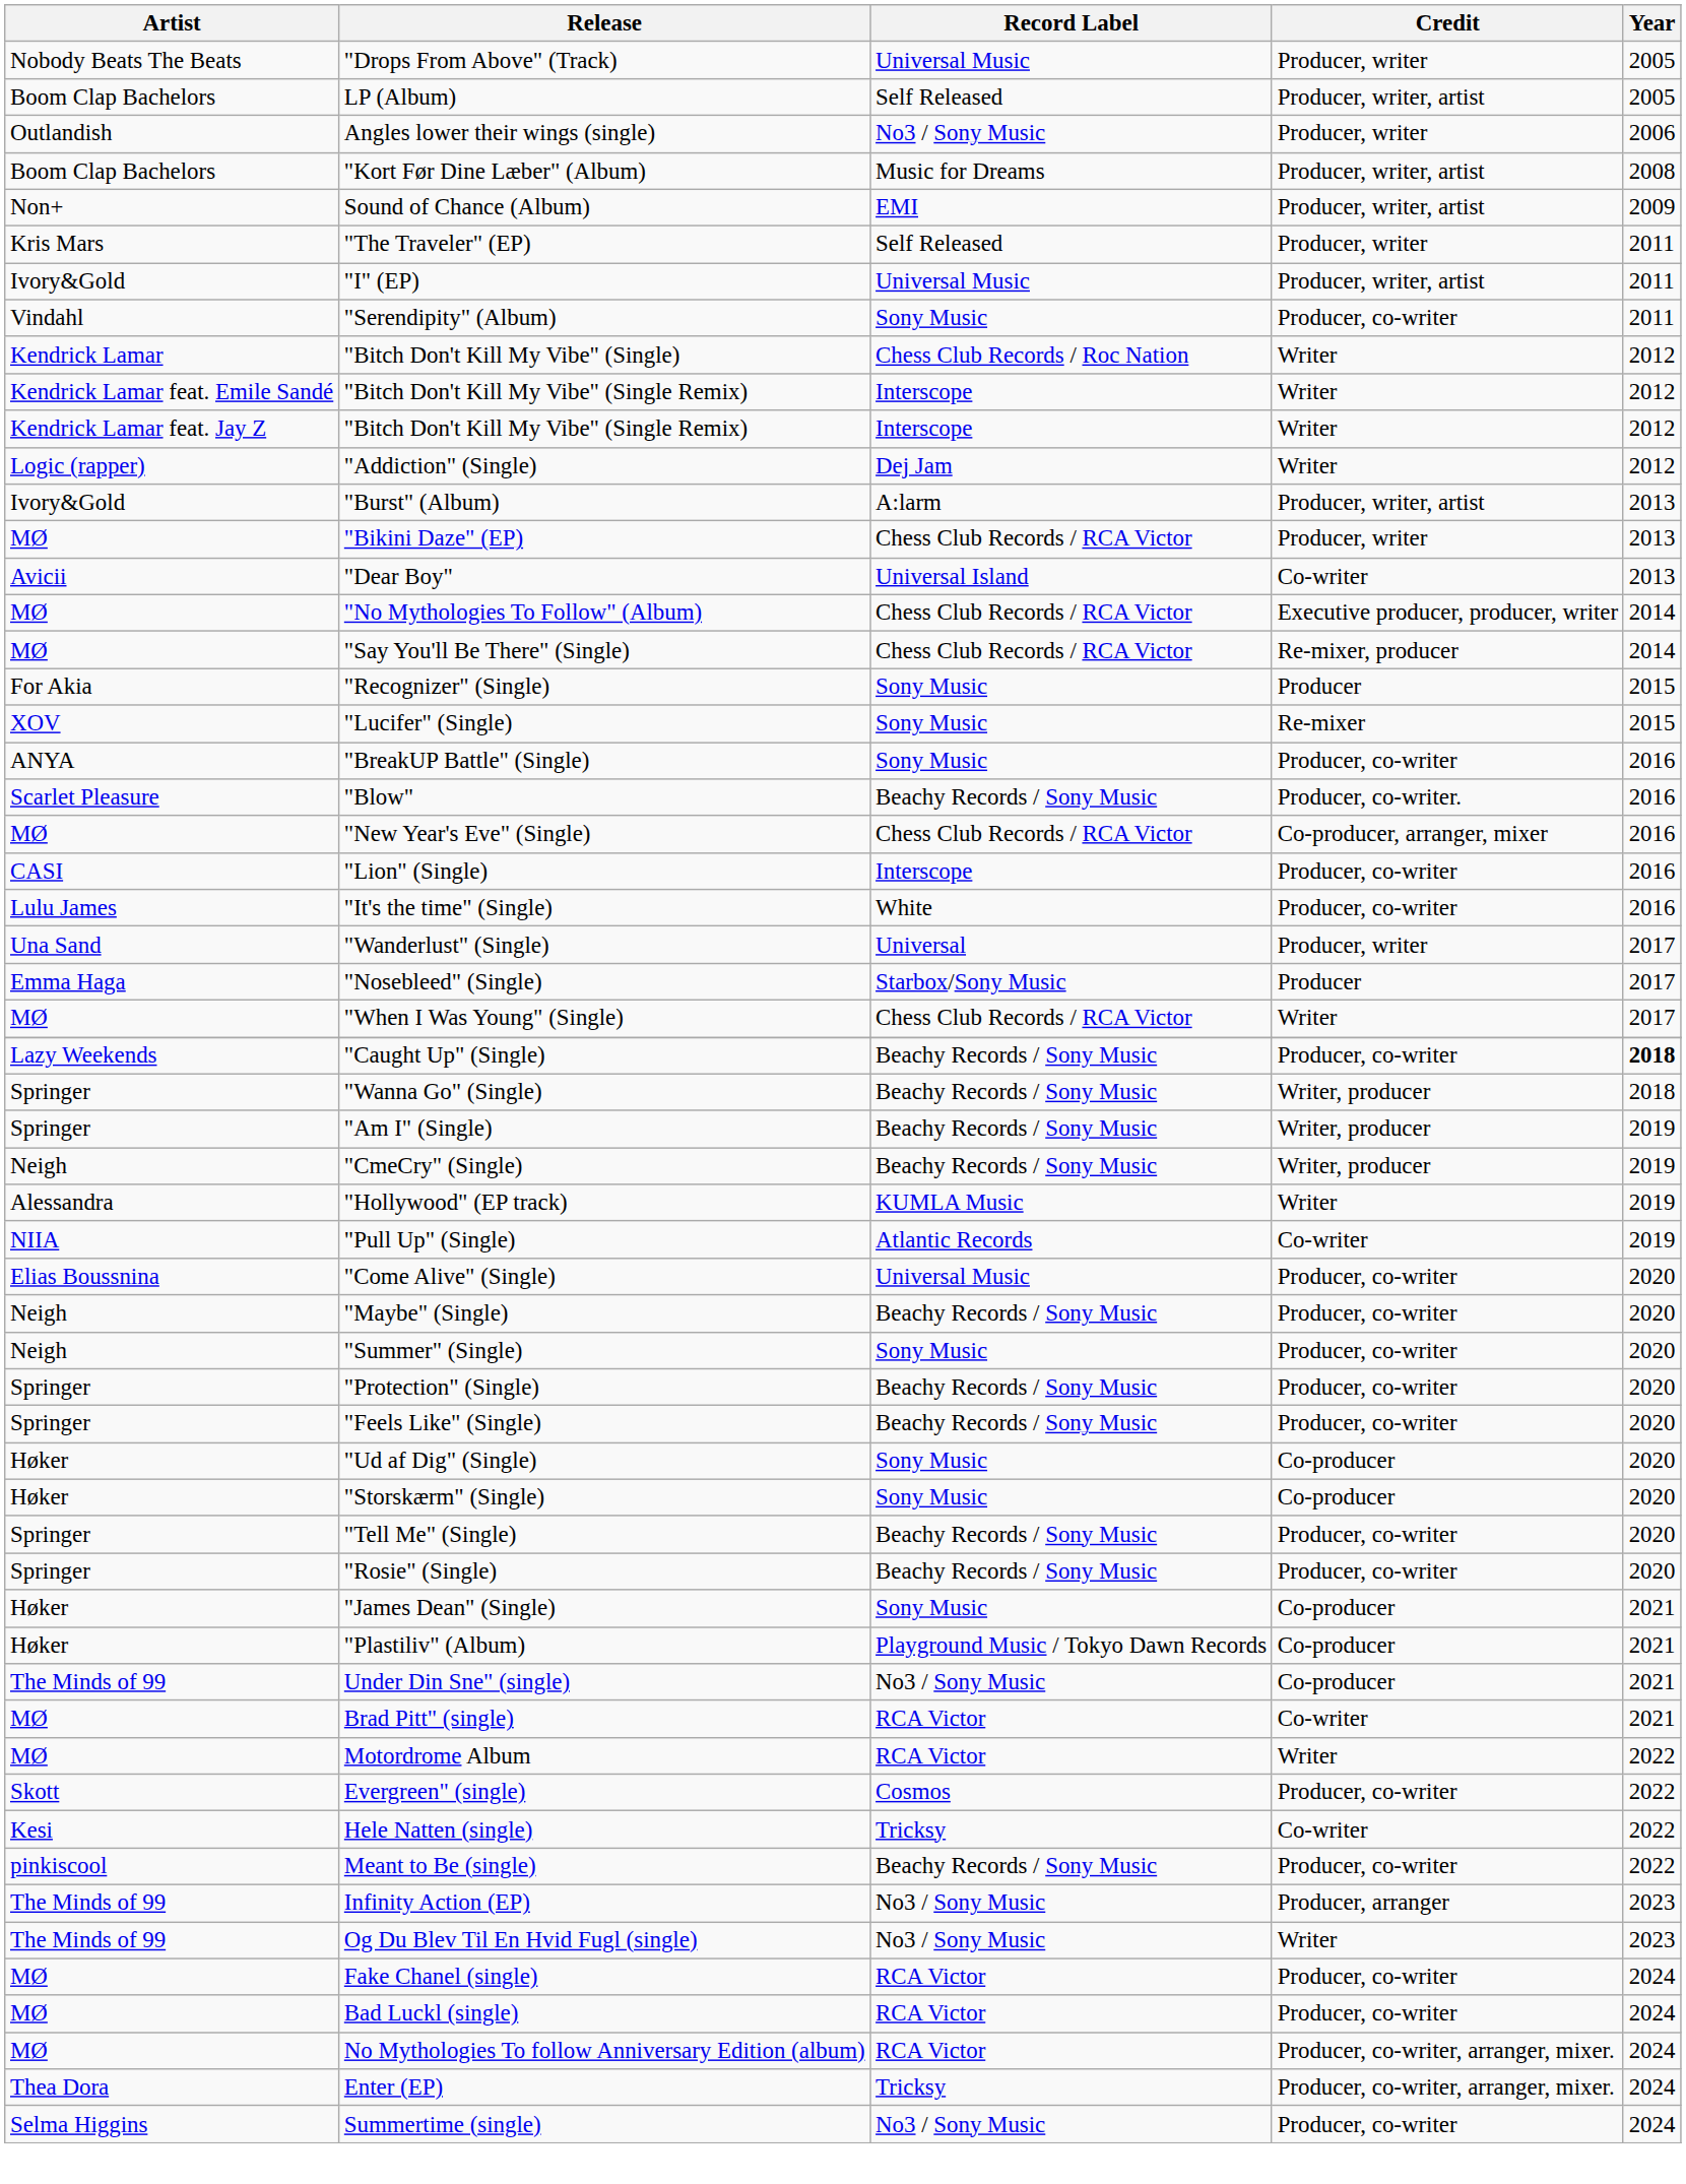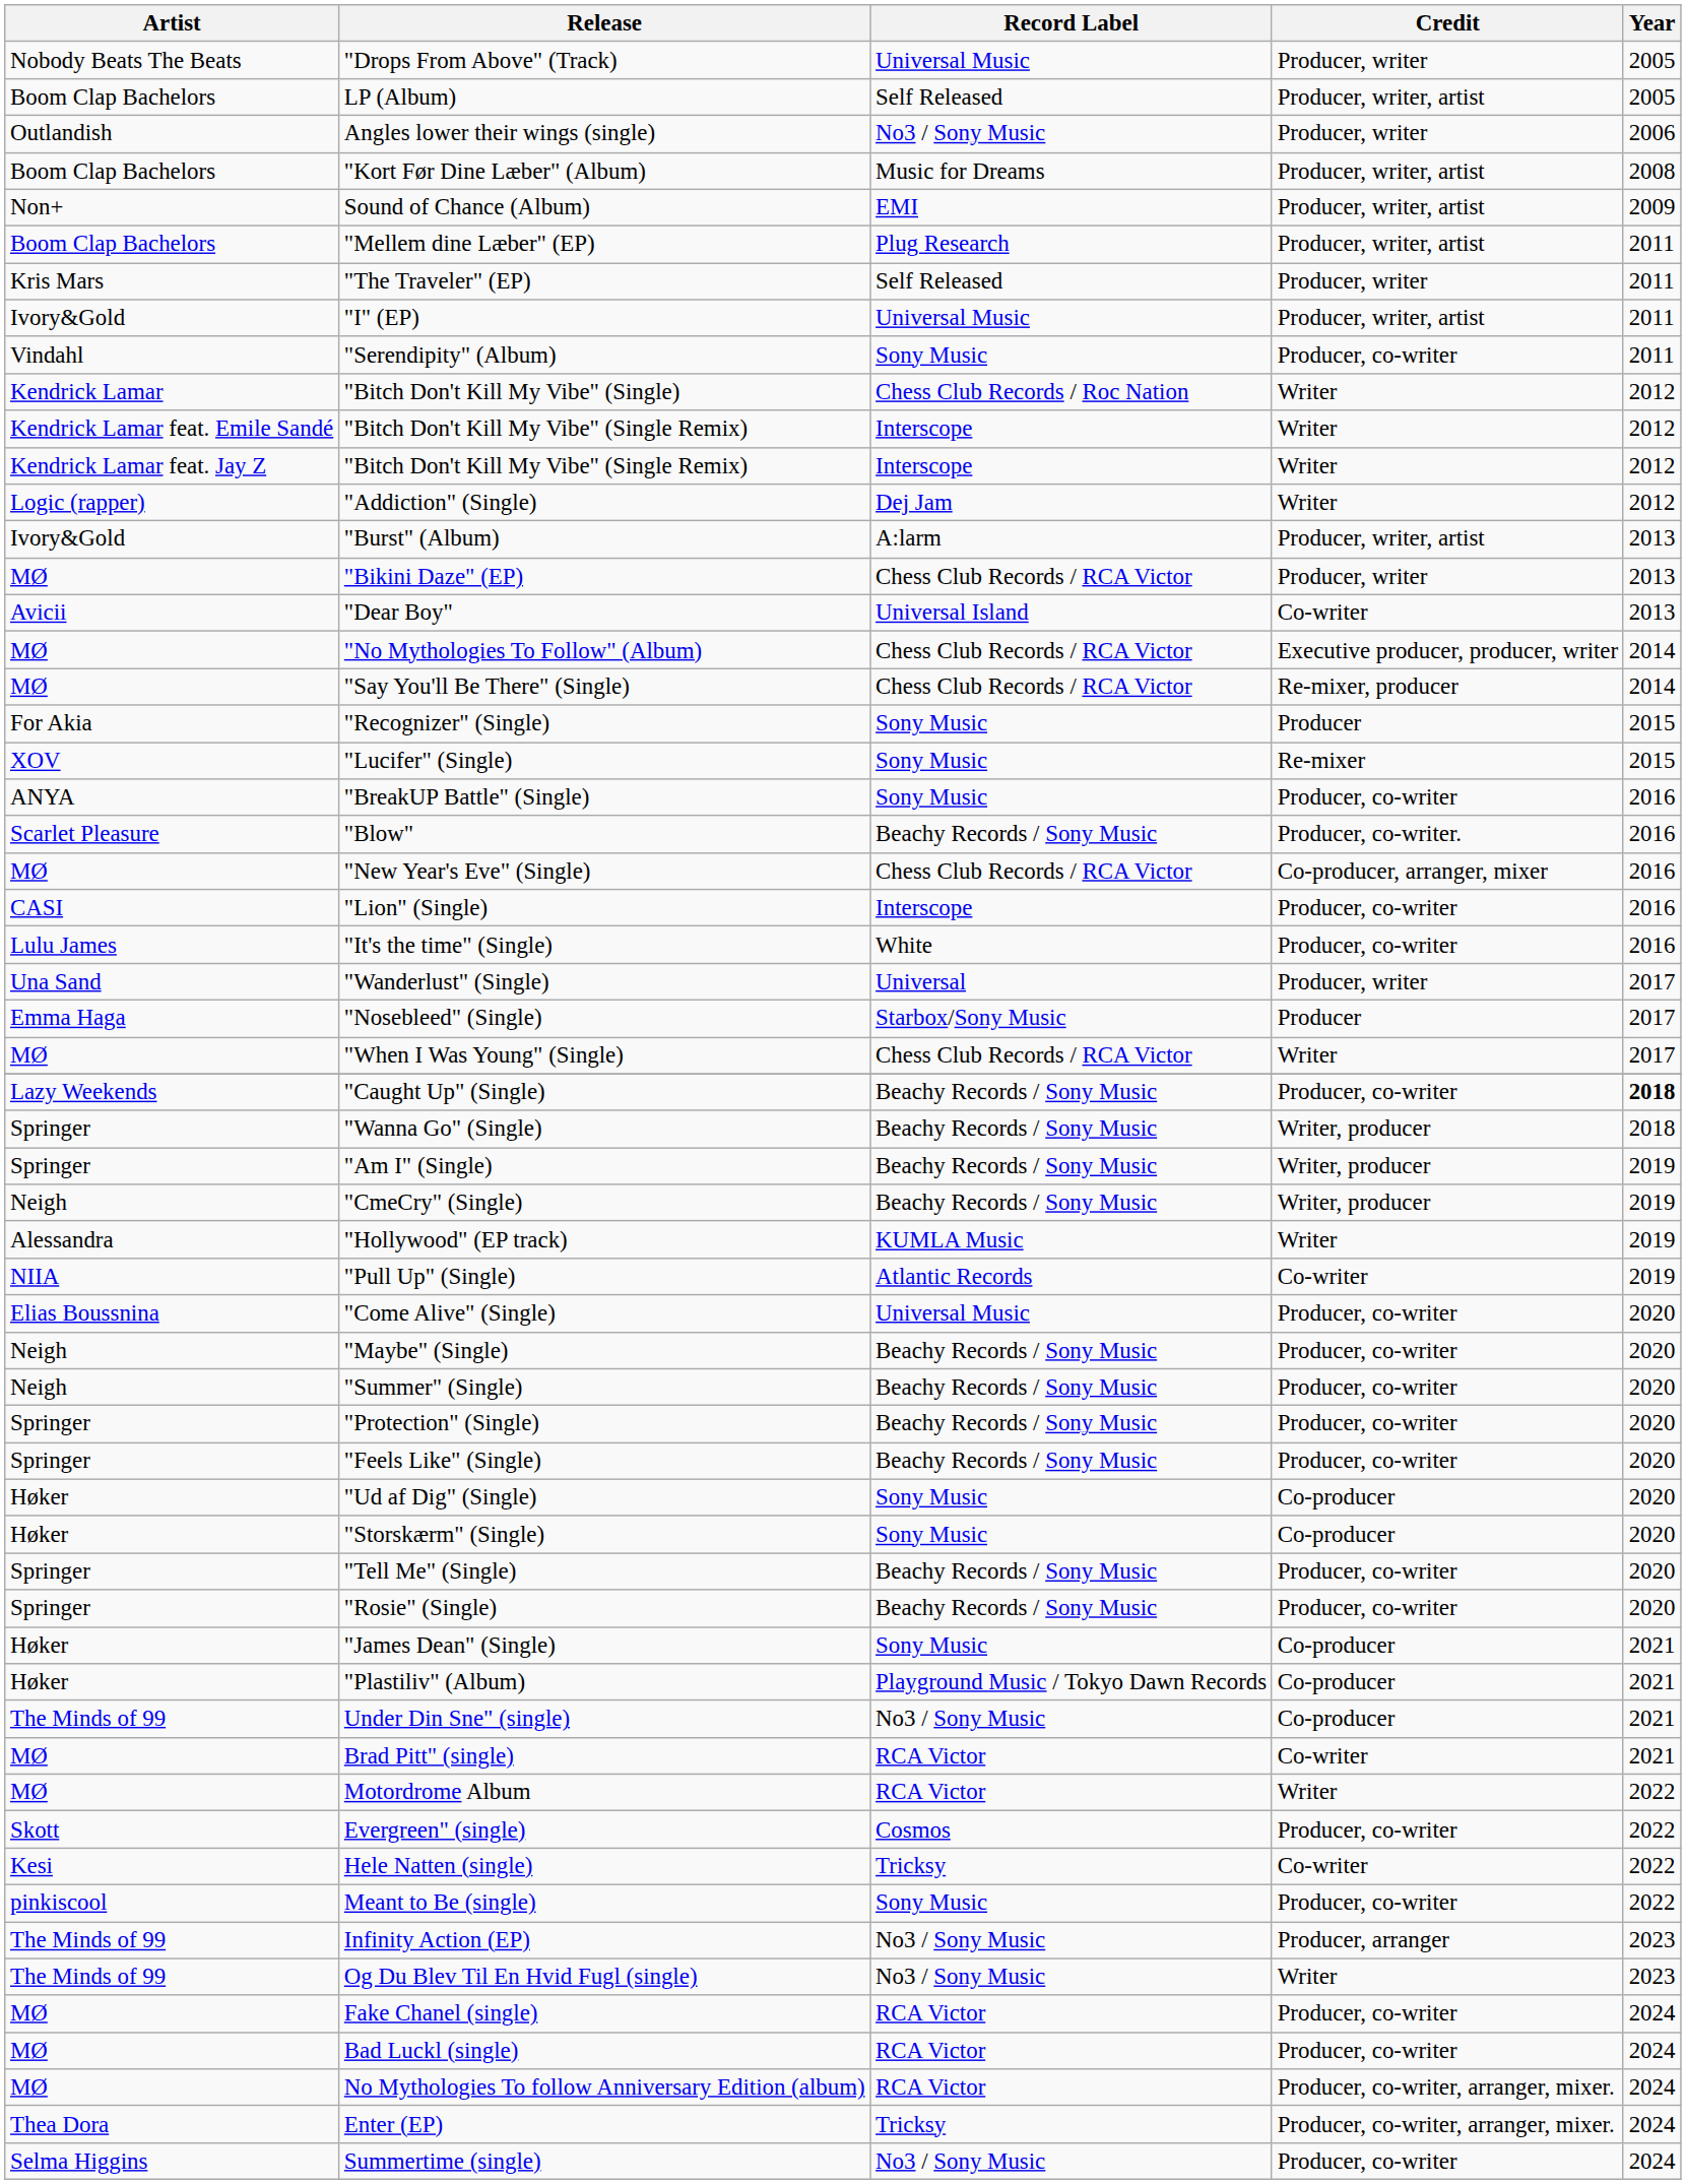 <table class="wikitable sortable">
 <tr>
 <th>Artist</th>
 <th>Release</th>
 <th>Record Label</th>
 <th>Credit</th>
 <th>Year</th>
 </tr>
 <tr>
 <td>Nobody Beats The Beats</td>
 <td>"Drops From Above" (Track)</td>
 <td><a href='#'>Universal Music</a></td>
 <td>Producer, writer</td>
 <td>2005</td>
 </tr>
 <tr>
 <td>Boom Clap Bachelors</td>
 <td>LP (Album)</td>
 <td>Self Released</td>
 <td>Producer, writer, artist</td>
 <td>2005</td>
 </tr>
 <tr>
 <td>Outlandish</td>
 <td>Angles lower their wings (single)</td>
 <td><a href='#'>No3</a> / <a href='#'>Sony Music</a></td>
 <td>Producer, writer</td>
 <td>2006</td>
 </tr>
 <tr>
 <td>Boom Clap Bachelors</td>
 <td>"Kort Før Dine Læber" (Album)</td>
 <td>Music for Dreams</td>
 <td>Producer, writer, artist</td>
 <td>2008</td>
 </tr>
 <tr>
 <td>Non+</td>
 <td>Sound of Chance (Album)</td>
 <td><a href='#'>EMI</a></td>
 <td>Producer, writer, artist</td>
 <td>2009</td>
+</tr>
+<tr>
+<td><a href='#'>Boom Clap Bachelors</a></td>
+<td>"Mellem dine Læber" (EP)</td>
+<td><a href='#'>Plug Research</a></td>
+<td>Producer, writer, artist</td>
+<td>2011</td>
 </tr>
 <tr>
 <td>Kris Mars</td>
 <td>"The Traveler" (EP)</td>
 <td>Self Released</td>
 <td>Producer, writer</td>
 <td>2011</td>
 </tr>
 <tr>
 <td>Ivory&Gold</td>
 <td>"I" (EP)</td>
 <td><a href='#'>Universal Music</a></td>
 <td>Producer, writer, artist</td>
 <td>2011</td>
 </tr>
 <tr>
 <td>Vindahl</td>
 <td>"Serendipity" (Album)</td>
 <td><a href='#'>Sony Music</a></td>
 <td>Producer, co-writer</td>
 <td>2011</td>
 </tr>
 <tr>
 <td><a href='#'>Kendrick Lamar</a></td>
 <td>"Bitch Don't Kill My Vibe" (Single)</td>
 <td><a href='#'>Chess Club Records</a> / <a href='#'>Roc Nation</a></td>
 <td>Writer</td>
 <td>2012</td>
 </tr>
 <tr>
 <td><a href='#'>Kendrick Lamar</a> feat. <a href='#'>Emile Sandé</a></td>
 <td>"Bitch Don't Kill My Vibe" (Single Remix)</td>
 <td><a href='#'>Interscope</a></td>
 <td>Writer</td>
 <td>2012</td>
 </tr>
 <tr>
 <td><a href='#'>Kendrick Lamar</a> feat. <a href='#'>Jay Z</a></td>
 <td>"Bitch Don't Kill My Vibe" (Single Remix)</td>
 <td><a href='#'>Interscope</a></td>
 <td>Writer</td>
 <td>2012</td>
 </tr>
 <tr>
 <td><a href='#'>Logic (rapper)</a></td>
 <td>"Addiction" (Single)</td>
 <td><a href='#'>Dej Jam</a></td>
 <td>Writer</td>
 <td>2012</td>
 </tr>
 <tr>
 <td>Ivory&Gold</td>
 <td>"Burst" (Album)</td>
 <td>A:larm</td>
 <td>Producer, writer, artist</td>
 <td>2013</td>
 </tr>
 <tr>
 <td><a href='#'>MØ</a></td>
 <td><a href='#'>"Bikini Daze" (EP)</a></td>
 <td>Chess Club Records / <a href='#'>RCA Victor</a></td>
 <td>Producer, writer</td>
 <td>2013</td>
 </tr>
 <tr>
 <td><a href='#'>Avicii</a></td>
 <td>"Dear Boy"</td>
 <td><a href='#'>Universal Island</a></td>
 <td>Co-writer</td>
 <td>2013</td>
 </tr>
 <tr>
 <td><a href='#'>MØ</a></td>
 <td><a href='#'>"No Mythologies To Follow" (Album)</a></td>
 <td>Chess Club Records / <a href='#'>RCA Victor</a></td>
 <td>Executive producer, producer, writer</td>
 <td>2014</td>
 </tr>
 <tr>
 <td><a href='#'>MØ</a></td>
 <td>"Say You'll Be There" (Single)</td>
 <td>Chess Club Records / <a href='#'>RCA Victor</a></td>
 <td>Re-mixer, producer</td>
 <td>2014</td>
 </tr>
 <tr>
 <td>For Akia</td>
 <td>"Recognizer" (Single)</td>
 <td><a href='#'>Sony Music</a></td>
 <td>Producer</td>
 <td>2015</td>
 </tr>
 <tr>
 <td><a href='#'>XOV</a></td>
 <td>"Lucifer" (Single)</td>
 <td><a href='#'>Sony Music</a></td>
 <td>Re-mixer</td>
 <td>2015</td>
 </tr>
 <tr>
 <td>ANYA</td>
 <td>"BreakUP Battle" (Single)</td>
 <td><a href='#'>Sony Music</a></td>
 <td>Producer, co-writer</td>
 <td>2016</td>
 </tr>
 <tr>
 <td><a href='#'>Scarlet Pleasure</a></td>
 <td>"Blow"</td>
 <td>Beachy Records / <a href='#'>Sony Music</a></td>
 <td>Producer, co-writer.</td>
 <td>2016</td>
 </tr>
 <tr>
 <td><a href='#'>MØ</a></td>
 <td>"New Year's Eve" (Single)</td>
 <td>Chess Club Records / <a href='#'>RCA Victor</a></td>
 <td>Co-producer, arranger, mixer</td>
 <td>2016</td>
 </tr>
 <tr>
 <td><a href='#'>CASI</a></td>
 <td>"Lion" (Single)</td>
 <td><a href='#'>Interscope</a></td>
 <td>Producer, co-writer</td>
 <td>2016</td>
 </tr>
 <tr>
 <td><a href='#'>Lulu James</a></td>
 <td>"It's the time" (Single)</td>
 <td>White</td>
 <td>Producer, co-writer</td>
 <td>2016</td>
 </tr>
 <tr>
 <td><a href='#'>Una Sand</a></td>
 <td>"Wanderlust" (Single)</td>
 <td><a href='#'>Universal</a></td>
 <td>Producer, writer</td>
 <td>2017</td>
 </tr>
 <tr>
 <td><a href='#'>Emma Haga</a></td>
 <td>"Nosebleed" (Single)</td>
 <td><a href='#'>Starbox</a>/<a href='#'>Sony Music</a></td>
 <td>Producer</td>
 <td>2017</td>
 </tr>
 <tr>
 <td><a href='#'>MØ</a></td>
 <td>"When I Was Young" (Single)</td>
 <td>Chess Club Records / <a href='#'>RCA Victor</a></td>
 <td>Writer</td>
 <td>2017</td>
 </tr>
 <tr>
 </tr>
 <tr>
 <td><a href='#'>Lazy Weekends</a></td>
 <td>"Caught Up" (Single)</td>
 <td>Beachy Records / <a href='#'>Sony Music</a></td>
 <td>Producer, co-writer</td>
 <td><strong>2018</strong></td>
 </tr>
 <tr>
 <td>Springer</td>
 <td>"Wanna Go" (Single)</td>
 <td>Beachy Records / <a href='#'>Sony Music</a></td>
 <td>Writer, producer</td>
 <td>2018</td>
 </tr>
 <tr>
 <td>Springer</td>
 <td>"Am I" (Single)</td>
 <td>Beachy Records / <a href='#'>Sony Music</a></td>
 <td>Writer, producer</td>
 <td>2019</td>
 </tr>
 <tr>
 <td>Neigh</td>
 <td>"CmeCry" (Single)</td>
 <td>Beachy Records / <a href='#'>Sony Music</a></td>
 <td>Writer, producer</td>
 <td>2019</td>
 </tr>
 <tr>
 <td>Alessandra</td>
 <td>"Hollywood" (EP track)</td>
 <td><a href='#'>KUMLA Music</a></td>
 <td>Writer</td>
 <td>2019</td>
 </tr>
 <tr>
 <td><a href='#'>NIIA</a></td>
 <td>"Pull Up" (Single)</td>
 <td><a href='#'>Atlantic Records</a></td>
 <td>Co-writer</td>
 <td>2019</td>
 </tr>
 <tr>
 <td><a href='#'>Elias Boussnina</a></td>
 <td>"Come Alive" (Single)</td>
 <td><a href='#'>Universal Music</a></td>
 <td>Producer, co-writer</td>
 <td>2020</td>
 </tr>
 <tr>
 <td>Neigh</td>
 <td>"Maybe" (Single)</td>
 <td>Beachy Records / <a href='#'>Sony Music</a></td>
 <td>Producer, co-writer</td>
 <td>2020</td>
 </tr>
 <tr>
 <td>Neigh</td>
 <td>"Summer" (Single)</td>
-<td><a href='#'>Sony Music</a></td>
+<td>Beachy Records / <a href='#'>Sony Music</a></td>
 <td>Producer, co-writer</td>
 <td>2020</td>
 </tr>
 <tr>
 <td>Springer</td>
 <td>"Protection" (Single)</td>
 <td>Beachy Records / <a href='#'>Sony Music</a></td>
 <td>Producer, co-writer</td>
 <td>2020</td>
 </tr>
 <tr>
 <td>Springer</td>
 <td>"Feels Like" (Single)</td>
 <td>Beachy Records / <a href='#'>Sony Music</a></td>
 <td>Producer, co-writer</td>
 <td>2020</td>
 </tr>
 <tr>
 <td>Høker</td>
 <td>"Ud af Dig" (Single)</td>
 <td><a href='#'>Sony Music</a></td>
 <td>Co-producer</td>
 <td>2020</td>
 </tr>
 <tr>
 <td>Høker</td>
 <td>"Storskærm" (Single)</td>
 <td><a href='#'>Sony Music</a></td>
 <td>Co-producer</td>
 <td>2020</td>
 </tr>
 <tr>
 <td>Springer</td>
 <td>"Tell Me" (Single)</td>
 <td>Beachy Records / <a href='#'>Sony Music</a></td>
 <td>Producer, co-writer</td>
 <td>2020</td>
 </tr>
 <tr>
 <td>Springer</td>
 <td>"Rosie" (Single)</td>
 <td>Beachy Records / <a href='#'>Sony Music</a></td>
 <td>Producer, co-writer</td>
 <td>2020</td>
 </tr>
 <tr>
 <td>Høker</td>
 <td>"James Dean" (Single)</td>
 <td><a href='#'>Sony Music</a></td>
 <td>Co-producer</td>
 <td>2021</td>
 </tr>
 <tr>
 <td>Høker</td>
 <td>"Plastiliv" (Album)</td>
 <td><a href='#'>Playground Music</a> / Tokyo Dawn Records</td>
 <td>Co-producer</td>
 <td>2021</td>
 </tr>
 <tr>
 <td><a href='#'>The Minds of 99</a></td>
 <td><a href='#'>Under Din Sne" (single)</a></td>
 <td>No3 / <a href='#'>Sony Music</a></td>
 <td>Co-producer</td>
 <td>2021</td>
 </tr>
 <tr>
 <td><a href='#'>MØ</a></td>
 <td><a href='#'>Brad Pitt" (single)</a></td>
 <td><a href='#'>RCA Victor</a></td>
 <td>Co-writer</td>
 <td>2021</td>
 </tr>
 <tr>
 <td><a href='#'>MØ</a></td>
 <td><a href='#'>Motordrome</a> Album</td>
 <td><a href='#'>RCA Victor</a></td>
 <td>Writer</td>
 <td>2022</td>
 </tr>
 <tr>
 <td><a href='#'>Skott</a></td>
 <td><a href='#'>Evergreen" (single)</a></td>
 <td><a href='#'>Cosmos</a></td>
 <td>Producer, co-writer</td>
 <td>2022</td>
 </tr>
 <tr>
 <td><a href='#'>Kesi</a></td>
 <td><a href='#'>Hele Natten (single)</a></td>
 <td><a href='#'>Tricksy</a></td>
 <td>Co-writer</td>
 <td>2022</td>
 </tr>
 <tr>
 <td><a href='#'>pinkiscool</a></td>
 <td><a href='#'>Meant to Be  (single)</a></td>
-<td>Beachy Records / <a href='#'>Sony Music</a></td>
+<td><a href='#'>Sony Music</a></td>
 <td>Producer, co-writer</td>
 <td>2022</td>
 </tr>
 <tr>
 <td><a href='#'>The Minds of 99</a></td>
 <td><a href='#'>Infinity Action  (EP)</a></td>
 <td>No3 / <a href='#'>Sony Music</a></td>
 <td>Producer, arranger</td>
 <td>2023</td>
 </tr>
 <tr>
 <td><a href='#'>The Minds of 99</a></td>
 <td><a href='#'>Og Du Blev Til En Hvid Fugl  (single)</a></td>
 <td>No3 / <a href='#'>Sony Music</a></td>
 <td>Writer</td>
 <td>2023</td>
 </tr>
 <tr>
 <td><a href='#'>MØ</a></td>
 <td><a href='#'>Fake Chanel (single)</a></td>
 <td><a href='#'>RCA Victor</a></td>
 <td>Producer, co-writer</td>
 <td>2024</td>
 </tr>
 <tr>
 <td><a href='#'>MØ</a></td>
 <td><a href='#'>Bad Luckl (single)</a></td>
 <td><a href='#'>RCA Victor</a></td>
 <td>Producer, co-writer</td>
 <td>2024</td>
 </tr>
 <tr>
 <td><a href='#'>MØ</a></td>
 <td><a href='#'>No Mythologies To follow Anniversary Edition (album)</a></td>
 <td><a href='#'>RCA Victor</a></td>
 <td>Producer, co-writer, arranger, mixer.</td>
 <td>2024</td>
 </tr>
 <tr>
 <td><a href='#'>Thea Dora</a></td>
 <td><a href='#'>Enter (EP)</a></td>
 <td><a href='#'>Tricksy</a></td>
 <td>Producer, co-writer, arranger, mixer.</td>
 <td>2024</td>
 </tr>
 <tr>
 <td><a href='#'>Selma Higgins</a></td>
 <td><a href='#'>Summertime (single)</a></td>
 <td><a href='#'>No3</a> / <a href='#'>Sony Music</a></td>
 <td>Producer, co-writer</td>
 <td>2024</td>
 </tr>
 <tr>
 </tr>
 </table>
